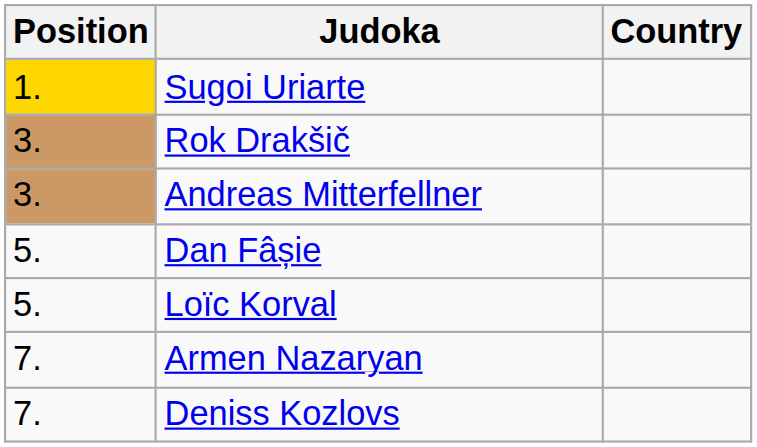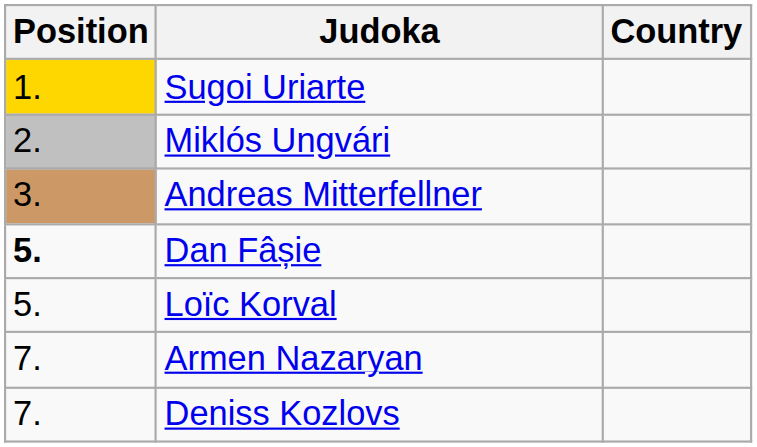 <table class=wikitable>
 <tr>
 <th width=10>Position</th>
 <th width=200>Judoka</th>
 <th>Country</th>
 </tr>
 <tr>
 <td bgcolor=gold>1.</td>
 <td><a href='#'>Sugoi Uriarte</a></td>
 <td></td>
 </tr>
 <tr>
-<td bgcolor="CC9966">3.</td>
-<td><a href='#'>Rok Drakšič</a></td>
+<td bgcolor="silver">2.</td>
+<td><a href='#'>Miklós Ungvári</a></td>
 <td></td>
 </tr>
 <tr>
 <td bgcolor="CC9966">3.</td>
 <td><a href='#'>Andreas Mitterfellner</a></td>
 <td></td>
 </tr>
 <tr>
-<td>5.</td>
+<td><strong>5.</strong></td>
 <td><a href='#'>Dan Fâșie</a></td>
 <td></td>
 </tr>
 <tr>
 <td>5.</td>
 <td><a href='#'>Loïc Korval</a></td>
 <td></td>
 </tr>
 <tr>
 <td>7.</td>
 <td><a href='#'>Armen Nazaryan</a></td>
 <td></td>
 </tr>
 <tr>
 <td>7.</td>
 <td><a href='#'>Deniss Kozlovs</a></td>
 <td></td>
 </tr>
 </table>
